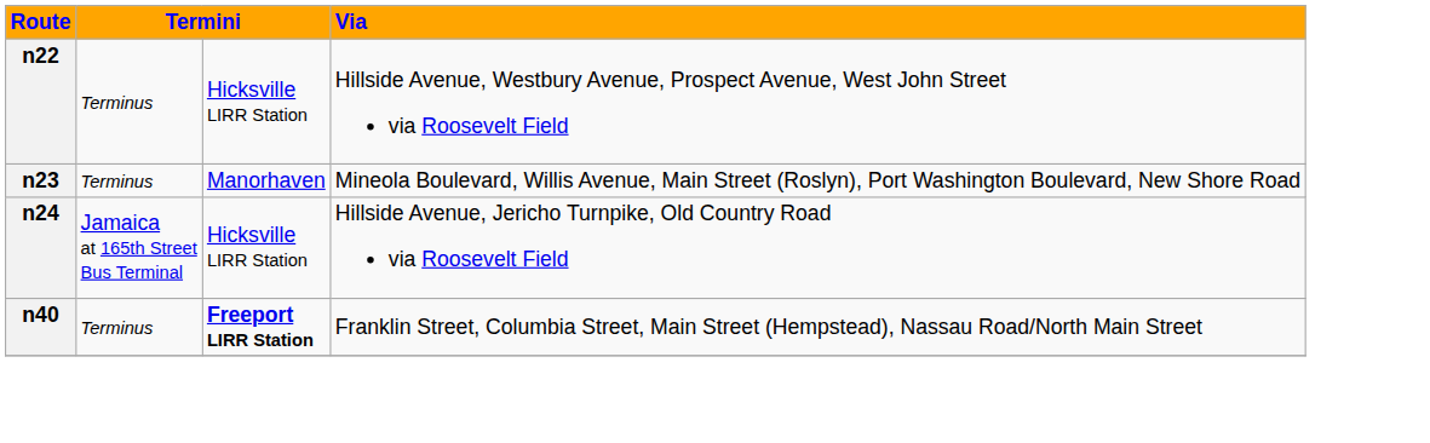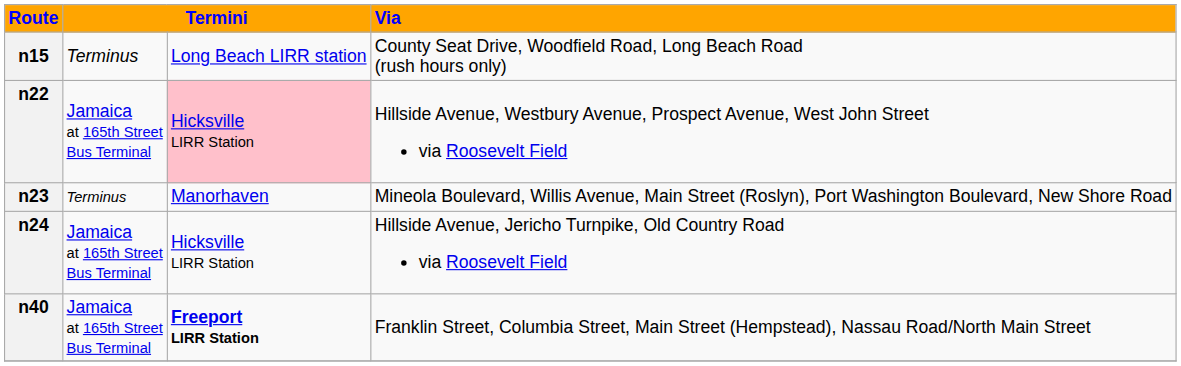 <table class="wikitable" style="font-size: 100%;" |>
 <tr>
 <td style="background:orange; color:blue; text-align:left;"><strong>Route</strong></td>
 <td colspan="2" style="background:orange; color:blue; text-align:center;"><strong>Termini</strong></td>
 <td style="background:orange; color:blue; text-align:left;"><strong>Via</strong></td>
 </tr>
 <tr>
+<th><strong>n15</strong></th>
+<td><em>Terminus</em></td>
+<td><a href='#'>Long Beach LIRR station</a></td>
+<td>County Seat Drive, Woodfield Road, Long Beach Road<br>(rush hours only)</td>
+</tr>
+<tr>
 <th valign=top><div><strong>n22</strong></div></th>
-<td><small><em>Terminus</em></small></td>
-<td><a href='#'>Hicksville</a><br><small>LIRR Station</small></td>
+<td><a href='#'>Jamaica</a><br><small>at <a href='#'>165th Street<br>Bus Terminal</a></small></td>
+<td style="background: pink;"><a href='#'>Hicksville</a><br><small>LIRR Station</small></td>
 <td><br>Hillside Avenue, Westbury Avenue, Prospect Avenue, West John Street<ul><li>via <a href='#'>Roosevelt Field</a></li></ul></td>
 </tr>
 <tr>
 <th valign=top><div><strong>n23</strong></div></th>
 <td><small><em>Terminus</em></small></td>
 <td><a href='#'>Manorhaven</a></td>
 <td>Mineola Boulevard, Willis Avenue, Main Street (Roslyn), Port Washington Boulevard, New Shore Road</td>
 </tr>
 <tr>
 <th valign=top><div><strong>n24</strong></div></th>
 <td><a href='#'>Jamaica</a><br><small>at <a href='#'>165th Street<br>Bus Terminal</a></small></td>
 <td><a href='#'>Hicksville</a><br><small>LIRR Station<br></small></td>
 <td>Hillside Avenue, Jericho Turnpike, Old Country Road<br><ul><li>via <a href='#'>Roosevelt Field</a></li></ul></td>
 </tr>
 <tr>
 <th valign=top><div><strong>n40</strong></div></th>
-<td><small><em>Terminus</em></small></td>
+<td><a href='#'>Jamaica</a><br><small>at <a href='#'>165th Street<br>Bus Terminal</a></small></td>
 <td><strong><a href='#'>Freeport</a><br><small>LIRR Station</small></strong></td>
 <td>Franklin Street, Columbia Street, Main Street (Hempstead), Nassau Road/North Main Street</td>
 </tr>
 <tr>
 </tr>
 </table>
